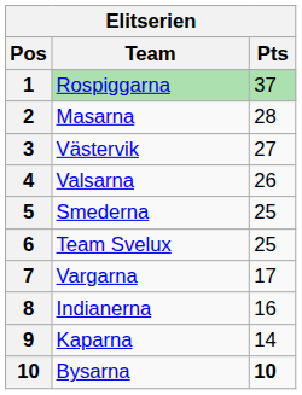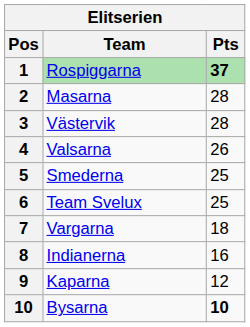 <table class="wikitable">
 <tr>
 <th colspan="3">Elitserien</th>
 </tr>
 <tr>
 <th width=20>Pos</th>
 <th width=150>Team</th>
 <th width=30>Pts</th>
 </tr>
 <tr style="background:#ACE1AF;">
 <th>1</th>
 <td><a href='#'>Rospiggarna</a></td>
-<td>37</td>
+<td><strong>37</strong></td>
 </tr>
 <tr>
 <th>2</th>
 <td><a href='#'>Masarna</a></td>
 <td>28</td>
 </tr>
 <tr>
 <th>3</th>
 <td><a href='#'>Västervik</a></td>
-<td>27</td>
+<td>28</td>
 </tr>
 <tr>
 <th>4</th>
 <td><a href='#'>Valsarna</a></td>
 <td>26</td>
 </tr>
 <tr>
 <th>5</th>
 <td><a href='#'>Smederna</a></td>
 <td>25</td>
 </tr>
 <tr>
 <th>6</th>
 <td><a href='#'>Team Svelux</a></td>
 <td>25</td>
 </tr>
 <tr>
 <th>7</th>
 <td><a href='#'>Vargarna</a></td>
-<td>17</td>
+<td>18</td>
 </tr>
 <tr>
 <th>8</th>
 <td><a href='#'>Indianerna</a></td>
 <td>16</td>
 </tr>
 <tr>
 <th>9</th>
 <td><a href='#'>Kaparna</a></td>
-<td>14</td>
+<td>12</td>
 </tr>
 <tr>
 <th>10</th>
 <td><a href='#'>Bysarna</a></td>
 <td><strong>10</strong></td>
 </tr>
 </table>
